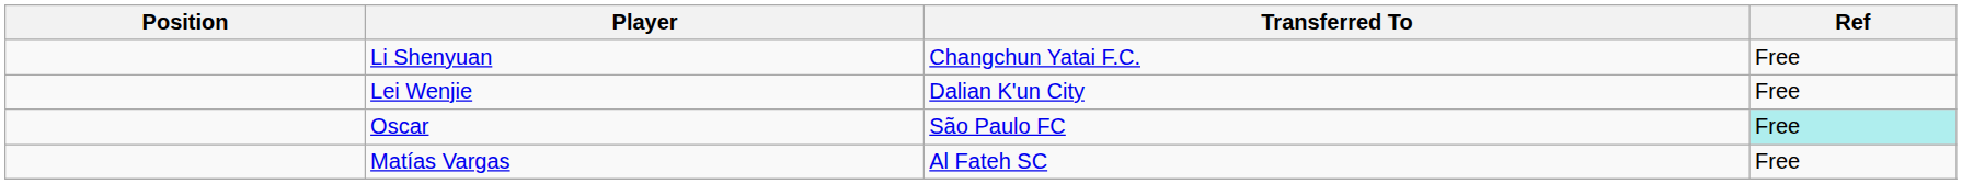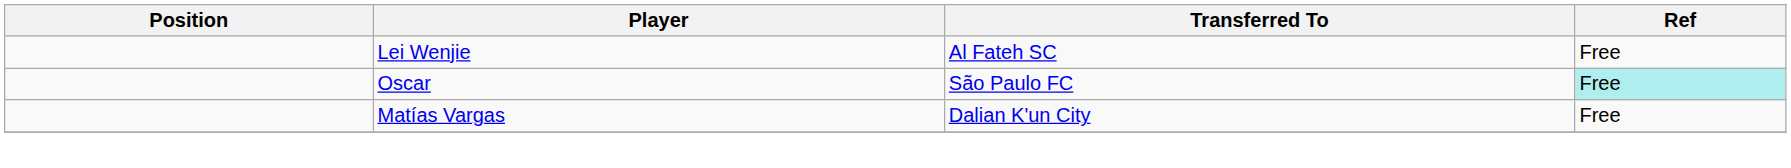 <table class="wikitable sortable" style="width:90%; text-align:center; font-size:100%; text-align:left;">
 <tr>
 <th>Position</th>
 <th>Player</th>
 <th>Transferred To</th>
 <th>Ref</th>
 </tr>
 <tr>
 <td></td>
-<td> <a href='#'>Li Shenyuan</a></td>
-<td> <a href='#'>Changchun Yatai F.C.</a></td>
-<td>Free</td>
-</tr>
-<tr>
-<td></td>
 <td> <a href='#'>Lei Wenjie</a></td>
-<td> <a href='#'>Dalian K'un City</a></td>
+<td> <a href='#'>Al Fateh SC</a></td>
 <td>Free </td>
 </tr>
 <tr>
 <td></td>
 <td> <a href='#'>Oscar</a></td>
 <td> <a href='#'>São Paulo FC</a></td>
 <td style="background: paleturquoise;">Free </td>
 </tr>
 <tr>
 <td></td>
 <td> <a href='#'>Matías Vargas</a></td>
-<td> <a href='#'>Al Fateh SC</a></td>
+<td> <a href='#'>Dalian K'un City</a></td>
 <td>Free </td>
 </tr>
 <tr>
 </tr>
 </table>
